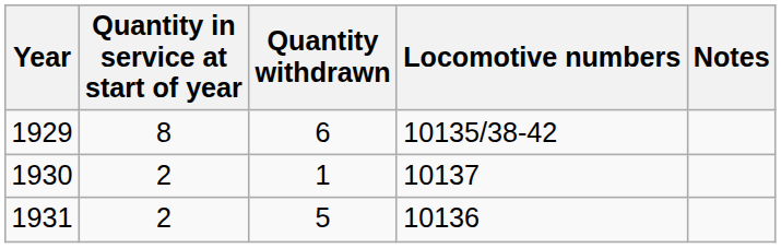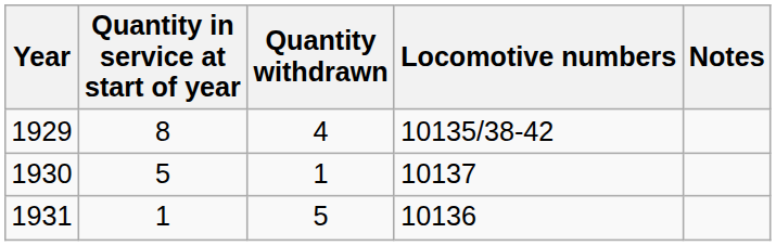 <table class="wikitable" style=text-align:center>
 <tr>
 <th>Year</th>
 <th>Quantity in<br>service at<br>start of year</th>
 <th>Quantity<br>withdrawn</th>
 <th>Locomotive numbers</th>
 <th>Notes</th>
 </tr>
 <tr>
 <td>1929</td>
 <td>8</td>
-<td>6</td>
+<td>4</td>
 <td align=left>10135/38-42</td>
 <td></td>
 </tr>
 <tr>
 <td>1930</td>
-<td>2</td>
+<td>5</td>
 <td>1</td>
 <td align=left>10137</td>
 <td></td>
 </tr>
 <tr>
 <td>1931</td>
-<td>2</td>
+<td>1</td>
 <td>5</td>
 <td align=left>10136</td>
 <td></td>
 </tr>
 </table>
